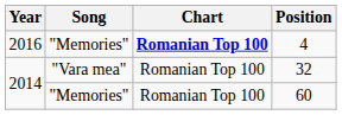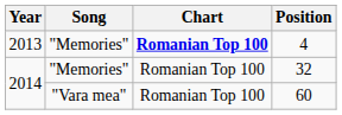 <table class="wikitable" style=text-align:center;>
 <tr>
 <th>Year</th>
 <th>Song</th>
 <th>Chart</th>
 <th>Position</th>
 </tr>
 <tr>
-<td>2016</td>
+<td>2013</td>
 <td>"Memories"</td>
 <td><strong><a href='#'>Romanian Top 100</a></strong></td>
 <td>4</td>
 </tr>
 <tr>
 <td rowspan=2>2014</td>
-<td>"Vara mea"</td>
+<td>"Memories"</td>
 <td>Romanian Top 100</td>
 <td>32</td>
 </tr>
 <tr>
-<td>"Memories"</td>
+<td>"Vara mea"</td>
 <td>Romanian Top 100</td>
 <td>60</td>
 </tr>
 </table>
